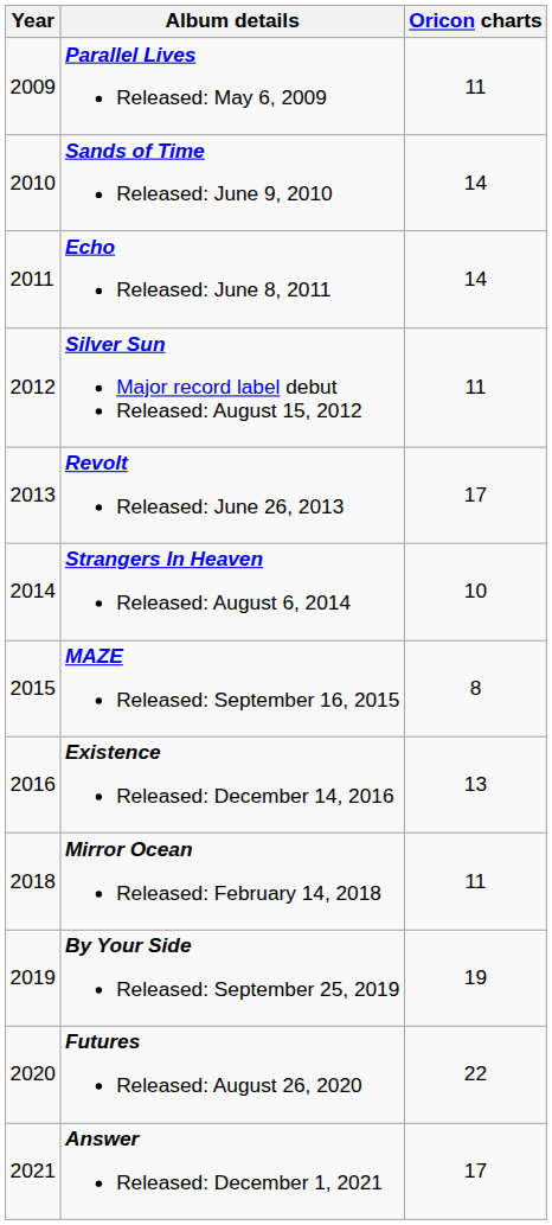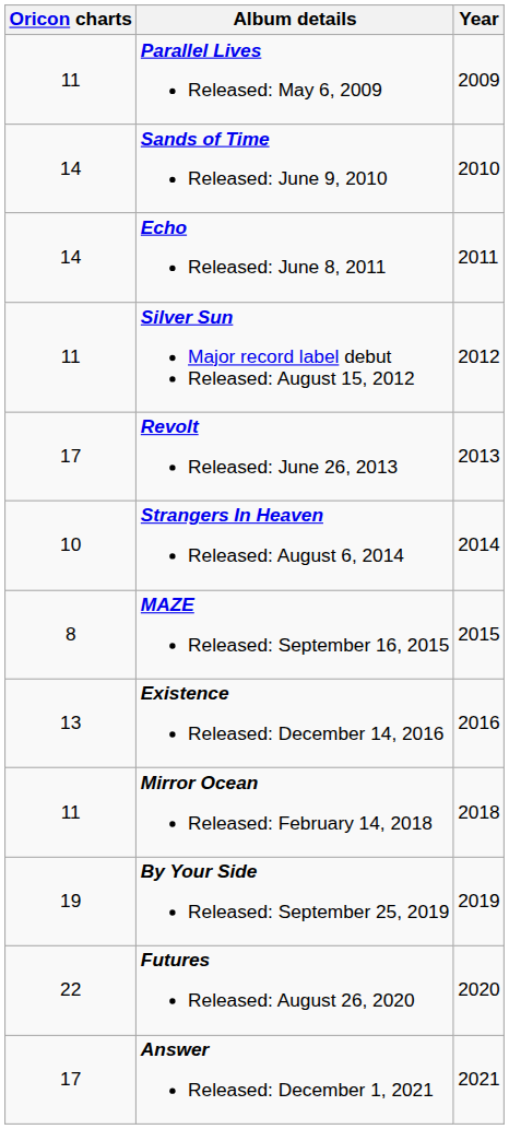 <table class="wikitable">
 <tr>
+<th><a href='#'>Oricon</a> charts</th>
+<th>Album details</th>
 <th>Year</th>
-<th>Album details</th>
-<th><a href='#'>Oricon</a> charts</th>
 </tr>
 <tr>
+<td style="text-align:center;">11</td>
+<td><strong><em><a href='#'>Parallel Lives</a></em></strong><br><ul><li>Released: May 6, 2009</li></ul></td>
 <td>2009</td>
-<td><strong><em><a href='#'>Parallel Lives</a></em></strong><br><ul><li>Released: May 6, 2009</li></ul></td>
-<td style="text-align:center;">11</td>
 </tr>
 <tr>
+<td style="text-align:center;">14</td>
+<td><strong><em><a href='#'>Sands of Time</a></em></strong><br><ul><li>Released: June 9, 2010</li></ul></td>
 <td>2010</td>
-<td><strong><em><a href='#'>Sands of Time</a></em></strong><br><ul><li>Released: June 9, 2010</li></ul></td>
-<td style="text-align:center;">14</td>
 </tr>
 <tr>
+<td style="text-align:center;">14</td>
+<td><strong><em><a href='#'>Echo</a></em></strong><br><ul><li>Released: June 8, 2011</li></ul></td>
 <td>2011</td>
-<td><strong><em><a href='#'>Echo</a></em></strong><br><ul><li>Released: June 8, 2011</li></ul></td>
-<td style="text-align:center;">14</td>
 </tr>
 <tr>
+<td style="text-align:center;">11</td>
+<td><strong><em><a href='#'>Silver Sun</a></em></strong><br><ul><li><a href='#'>Major record label</a> debut</li><li>Released: August 15, 2012</li></ul></td>
 <td>2012</td>
-<td><strong><em><a href='#'>Silver Sun</a></em></strong><br><ul><li><a href='#'>Major record label</a> debut</li><li>Released: August 15, 2012</li></ul></td>
-<td style="text-align:center;">11</td>
 </tr>
 <tr>
+<td style="text-align:center;">17</td>
+<td><strong><em><a href='#'>Revolt</a></em></strong><br><ul><li>Released: June 26, 2013</li></ul></td>
 <td>2013</td>
-<td><strong><em><a href='#'>Revolt</a></em></strong><br><ul><li>Released: June 26, 2013</li></ul></td>
-<td style="text-align:center;">17</td>
 </tr>
 <tr>
+<td style="text-align:center;">10</td>
+<td><strong><em><a href='#'>Strangers In Heaven</a></em></strong><br><ul><li>Released: August 6, 2014</li></ul></td>
 <td>2014</td>
-<td><strong><em><a href='#'>Strangers In Heaven</a></em></strong><br><ul><li>Released: August 6, 2014</li></ul></td>
-<td style="text-align:center;">10</td>
 </tr>
 <tr>
+<td style="text-align:center;">8</td>
+<td><strong><em><a href='#'>MAZE</a></em></strong><br><ul><li>Released: September 16, 2015</li></ul></td>
 <td>2015</td>
-<td><strong><em><a href='#'>MAZE</a></em></strong><br><ul><li>Released: September 16, 2015</li></ul></td>
-<td style="text-align:center;">8</td>
 </tr>
 <tr>
+<td style="text-align:center;">13</td>
+<td><strong><em>Existence</em></strong><br><ul><li>Released: December 14, 2016</li></ul></td>
 <td>2016</td>
-<td><strong><em>Existence</em></strong><br><ul><li>Released: December 14, 2016</li></ul></td>
-<td style="text-align:center;">13</td>
 </tr>
 <tr>
+<td style="text-align:center;">11</td>
+<td><strong><em>Mirror Ocean</em></strong><br><ul><li>Released: February 14, 2018</li></ul></td>
 <td>2018</td>
-<td><strong><em>Mirror Ocean</em></strong><br><ul><li>Released: February 14, 2018</li></ul></td>
-<td style="text-align:center;">11</td>
 </tr>
 <tr>
+<td style="text-align:center;">19</td>
+<td><strong><em>By Your Side</em></strong><br><ul><li>Released: September 25, 2019</li></ul></td>
 <td>2019</td>
-<td><strong><em>By Your Side</em></strong><br><ul><li>Released: September 25, 2019</li></ul></td>
-<td style="text-align:center;">19</td>
 </tr>
 <tr>
+<td style="text-align:center;">22</td>
+<td><strong><em>Futures</em></strong><br><ul><li>Released: August 26, 2020</li></ul></td>
 <td>2020</td>
-<td><strong><em>Futures</em></strong><br><ul><li>Released: August 26, 2020</li></ul></td>
-<td style="text-align:center;">22</td>
 </tr>
 <tr>
+<td style="text-align:center;">17</td>
+<td><strong><em>Answer</em></strong><br><ul><li>Released: December 1, 2021</li></ul></td>
 <td>2021</td>
-<td><strong><em>Answer</em></strong><br><ul><li>Released: December 1, 2021</li></ul></td>
-<td style="text-align:center;">17</td>
 </tr>
 </table>
